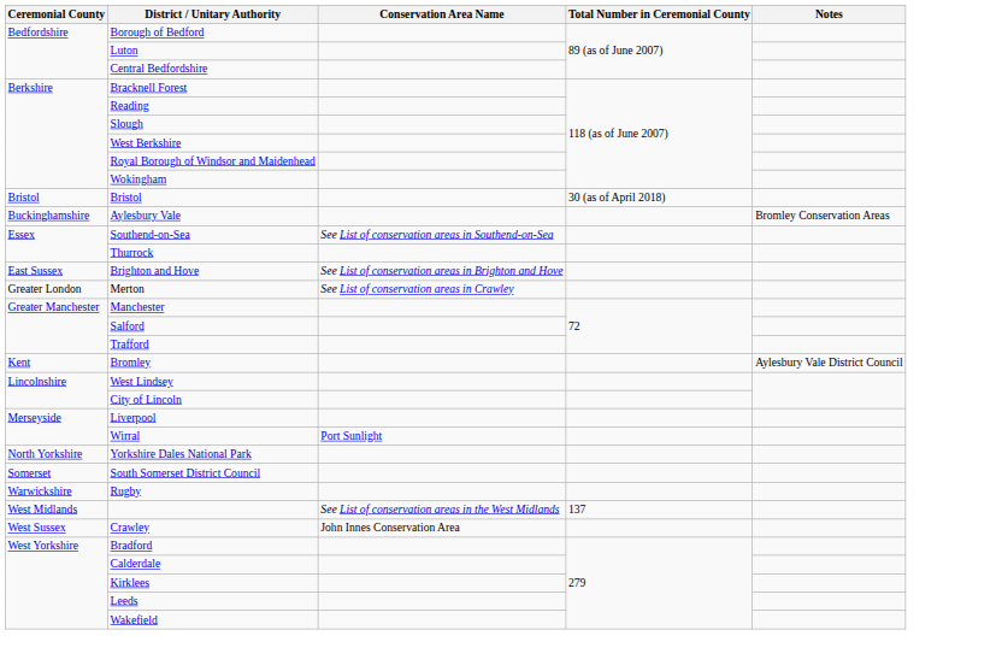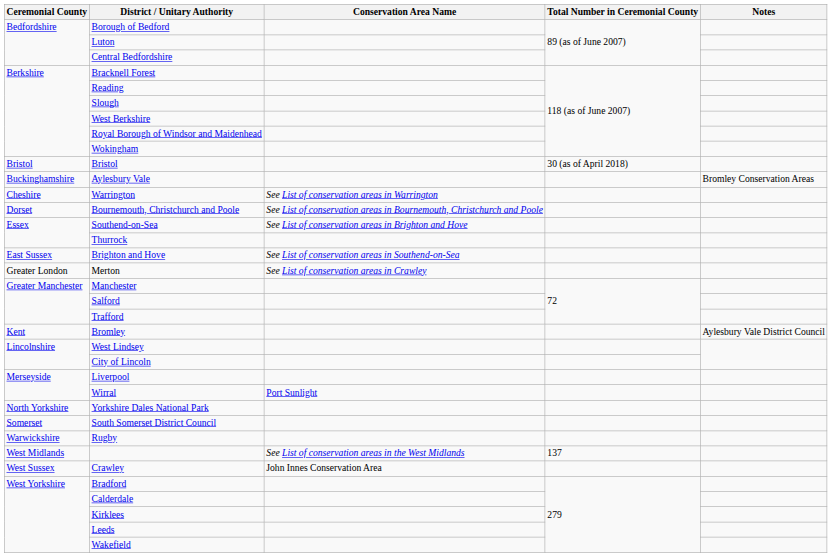 <table class="wikitable">
 <tr>
 <th>Ceremonial County</th>
 <th>District / Unitary Authority</th>
 <th>Conservation Area Name</th>
 <th>Total Number in Ceremonial County</th>
 <th>Notes</th>
 </tr>
 <tr>
 <td rowspan=3 valign=top><a href='#'>Bedfordshire</a></td>
 <td><a href='#'>Borough of Bedford</a></td>
 <td><br></td>
 <td rowspan=3>89 (as of June 2007)</td>
 <td></td>
 </tr>
 <tr>
 <td><a href='#'>Luton</a></td>
 <td><br></td>
 <td></td>
 </tr>
 <tr>
 <td><a href='#'>Central Bedfordshire</a></td>
 <td><br></td>
 <td></td>
 </tr>
 <tr>
 <td rowspan=6 valign=top><a href='#'>Berkshire</a></td>
 <td><a href='#'>Bracknell Forest</a></td>
 <td><br></td>
 <td rowspan=6>118 (as of June 2007)</td>
 <td></td>
 </tr>
 <tr>
 <td><a href='#'>Reading</a></td>
 <td><br></td>
 <td></td>
 </tr>
 <tr>
 <td><a href='#'>Slough</a></td>
 <td><br></td>
 <td></td>
 </tr>
 <tr>
 <td><a href='#'>West Berkshire</a></td>
 <td><br></td>
 <td></td>
 </tr>
 <tr>
 <td><a href='#'>Royal Borough of Windsor and Maidenhead</a></td>
 <td><br></td>
 <td></td>
 </tr>
 <tr>
 <td><a href='#'>Wokingham</a></td>
 <td><br></td>
 <td></td>
 </tr>
 <tr>
 <td><a href='#'>Bristol</a></td>
 <td><a href='#'>Bristol</a></td>
 <td><br></td>
 <td>30 (as of April 2018)</td>
 <td></td>
 </tr>
 <tr>
 <td><a href='#'>Buckinghamshire</a></td>
 <td><a href='#'>Aylesbury Vale</a></td>
 <td><br></td>
 <td></td>
 <td>Bromley Conservation Areas</td>
 </tr>
 <tr>
+<td><a href='#'>Cheshire</a></td>
+<td><a href='#'>Warrington</a></td>
+<td><em>See <a href='#'>List of conservation areas in Warrington</a></em></td>
+<td></td>
+<td></td>
+</tr>
+<tr>
+<td><a href='#'>Dorset</a></td>
+<td><a href='#'>Bournemouth, Christchurch and Poole</a></td>
+<td><em>See <a href='#'>List of conservation areas in Bournemouth, Christchurch and Poole</a></em></td>
+<td></td>
+<td></td>
+</tr>
+<tr>
 <td rowspan=2 valign=top><a href='#'>Essex</a></td>
 <td><a href='#'>Southend-on-Sea</a></td>
-<td><em>See <a href='#'>List of conservation areas in Southend-on-Sea</a></em></td>
+<td><em>See <a href='#'>List of conservation areas in Brighton and Hove</a></em></td>
 <td></td>
 <td></td>
 </tr>
 <tr>
 <td><a href='#'>Thurrock</a></td>
 <td><br></td>
 <td></td>
 <td></td>
 </tr>
 <tr>
 <td><a href='#'>East Sussex</a></td>
 <td><a href='#'>Brighton and Hove</a></td>
-<td><em>See <a href='#'>List of conservation areas in Brighton and Hove</a></em></td>
+<td><em>See <a href='#'>List of conservation areas in Southend-on-Sea</a></em></td>
 <td></td>
 <td></td>
 </tr>
 <tr>
 <td>Greater London</td>
 <td>Merton</td>
 <td><em>See <a href='#'>List of conservation areas in Crawley</a></em></td>
 <td></td>
 <td></td>
 </tr>
 <tr>
 <td rowspan=3 valign=top><a href='#'>Greater Manchester</a></td>
 <td><a href='#'>Manchester</a></td>
 <td><br></td>
 <td rowspan=3>72</td>
 <td></td>
 </tr>
 <tr>
 <td><a href='#'>Salford</a></td>
 <td><br></td>
 <td></td>
 </tr>
 <tr>
 <td><a href='#'>Trafford</a></td>
 <td><br></td>
 <td></td>
 </tr>
 <tr>
 <td rowspan=1 valign=top><a href='#'>Kent</a></td>
 <td><a href='#'>Bromley</a></td>
 <td><br></td>
 <td></td>
 <td>Aylesbury Vale District Council</td>
 </tr>
 <tr>
 <td rowspan=2 valign=top><a href='#'>Lincolnshire</a></td>
 <td><a href='#'>West Lindsey</a></td>
 <td><br></td>
 <td> </td>
 </tr>
 <tr>
 <td><a href='#'>City of Lincoln</a></td>
 <td><br></td>
 <td> </td>
 </tr>
 <tr>
 <td rowspan=2 valign=top><a href='#'>Merseyside</a></td>
 <td><a href='#'>Liverpool</a></td>
 <td><br></td>
 <td></td>
 <td> </td>
 </tr>
 <tr>
 <td><a href='#'>Wirral</a></td>
 <td><a href='#'>Port Sunlight</a></td>
 <td></td>
 <td></td>
 </tr>
 <tr>
 <td><a href='#'>North Yorkshire</a></td>
 <td><a href='#'>Yorkshire Dales National Park</a></td>
 <td><br></td>
 <td></td>
 <td> </td>
 </tr>
 <tr>
 <td><a href='#'>Somerset</a></td>
 <td><a href='#'>South Somerset District Council</a></td>
 <td><br></td>
 <td></td>
 <td> </td>
 </tr>
 <tr>
 <td><a href='#'>Warwickshire</a></td>
 <td><a href='#'>Rugby</a></td>
 <td><br></td>
 <td></td>
 <td> </td>
 </tr>
 <tr>
 <td><a href='#'>West Midlands</a></td>
 <td> </td>
 <td><em>See <a href='#'>List of conservation areas in the West Midlands</a></em></td>
 <td>137</td>
 <td></td>
 </tr>
 <tr>
 <td><a href='#'>West Sussex</a></td>
 <td><a href='#'>Crawley</a></td>
 <td>John Innes Conservation Area</td>
 <td></td>
 <td></td>
 </tr>
 <tr>
 <td rowspan=5 valign=top><a href='#'>West Yorkshire</a></td>
 <td><a href='#'>Bradford</a></td>
 <td><br></td>
 <td rowspan=5>279</td>
 <td></td>
 </tr>
 <tr>
 <td><a href='#'>Calderdale</a></td>
 <td><br></td>
 <td></td>
 </tr>
 <tr>
 <td><a href='#'>Kirklees</a></td>
 <td><br></td>
 <td></td>
 </tr>
 <tr>
 <td><a href='#'>Leeds</a></td>
 <td><br></td>
 <td></td>
 </tr>
 <tr>
 <td><a href='#'>Wakefield</a></td>
 <td><br></td>
 <td> </td>
 </tr>
 </table>
